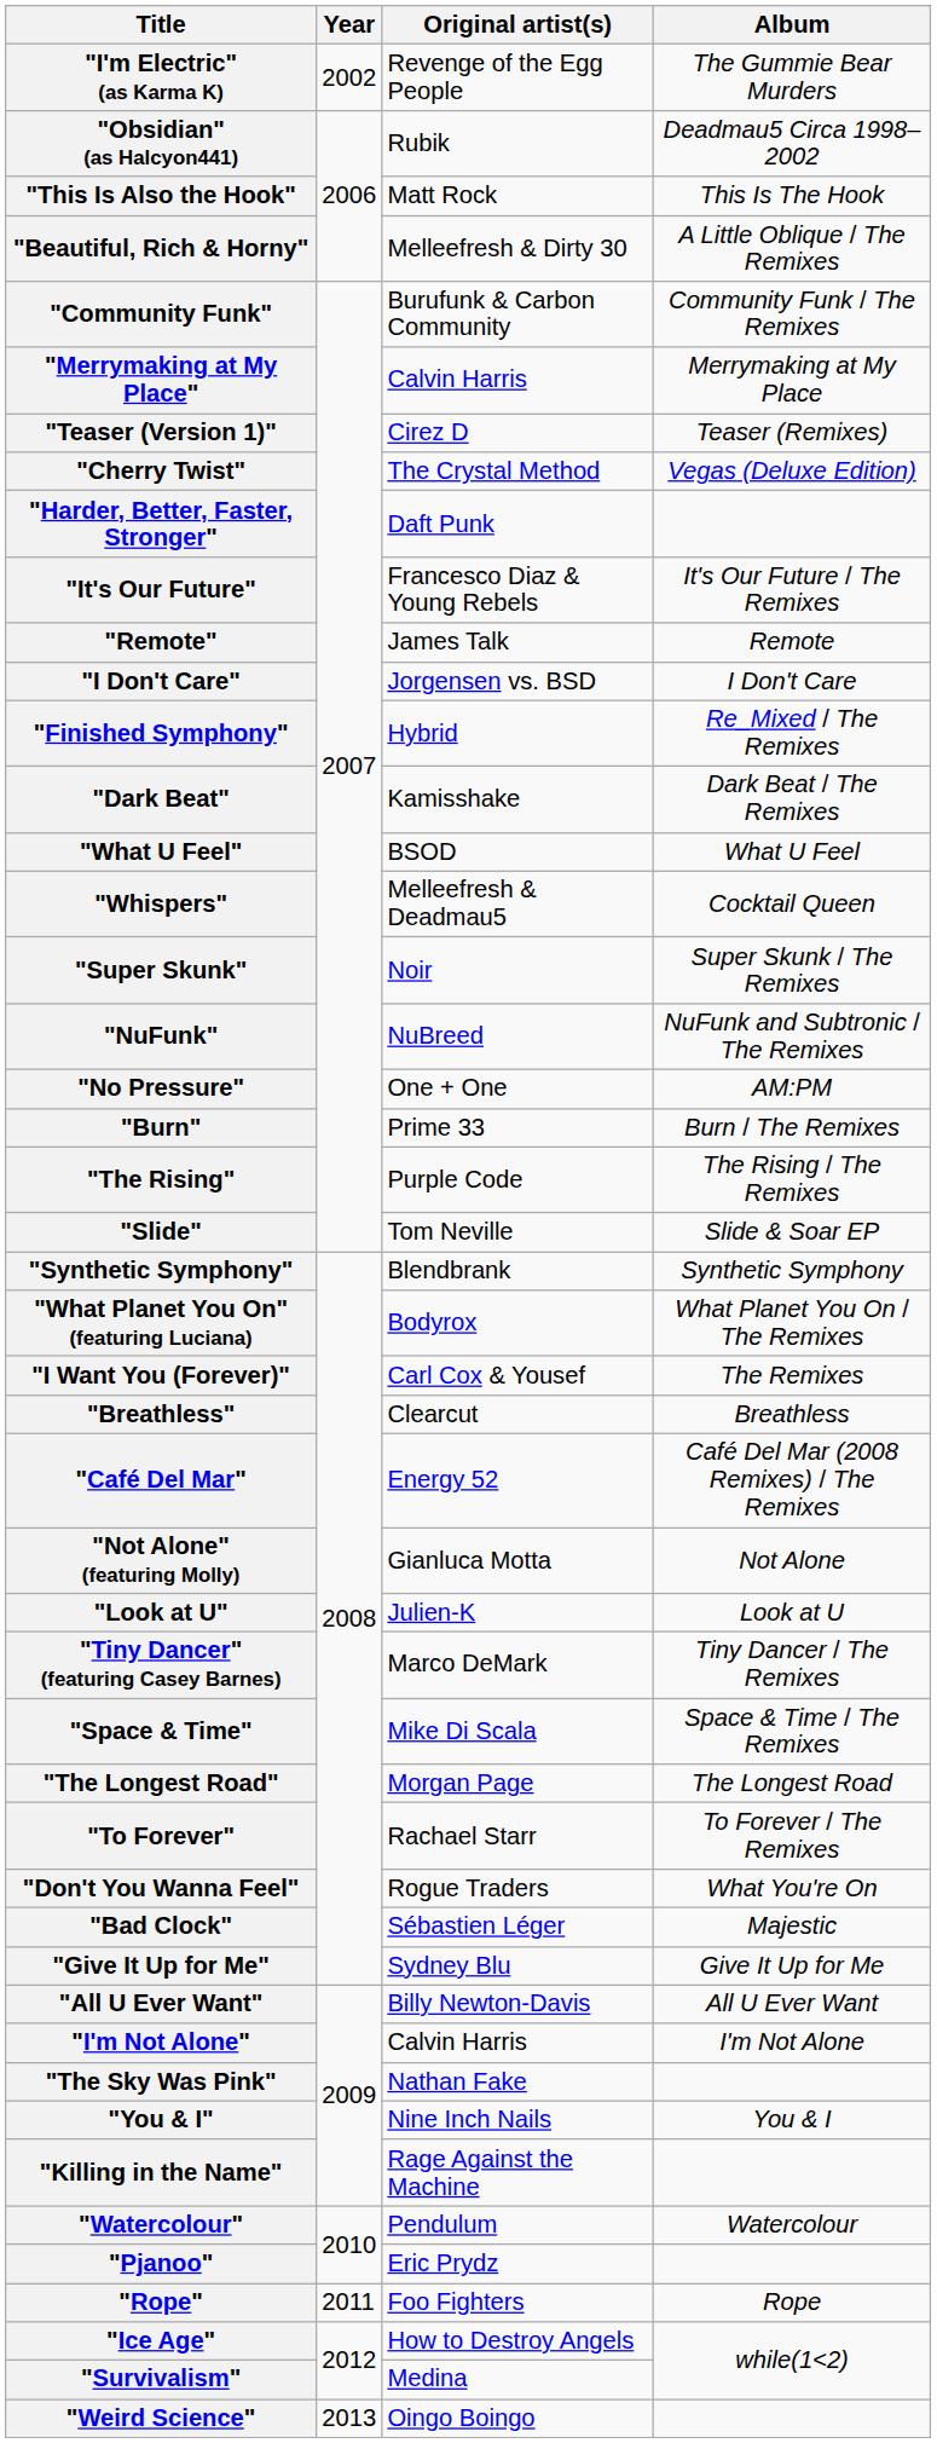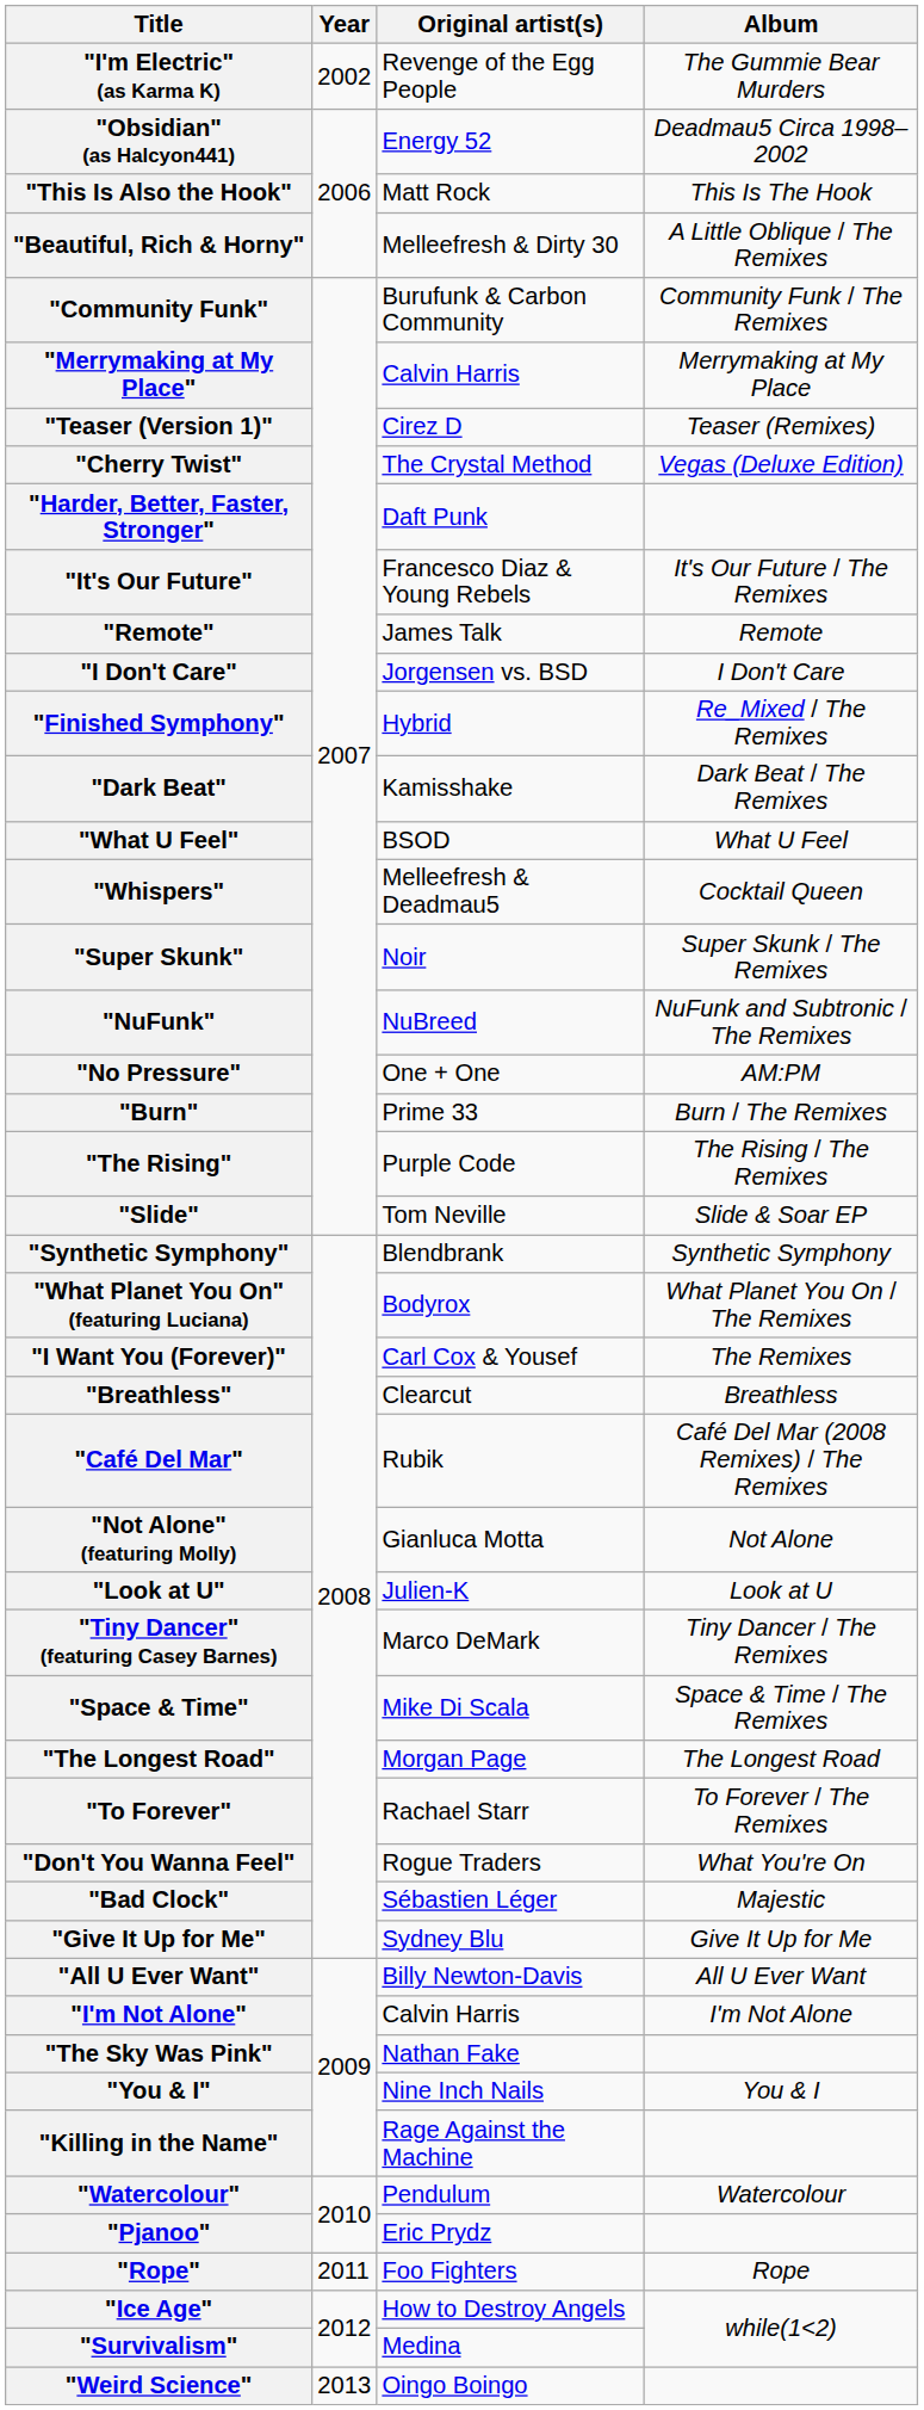 <table class="wikitable plainrowheaders">
 <tr>
 <th style="width:20em;">Title</th>
 <th>Year</th>
 <th style="width:18em;">Original artist(s)</th>
 <th style="width:18em;">Album</th>
 </tr>
 <tr>
 <th scope="row">"I'm Electric"<br><small>(as Karma K)</small></th>
 <td>2002</td>
 <td>Revenge of the Egg People</td>
 <td style="text-align:center;"><em>The Gummie Bear Murders</em></td>
 </tr>
 <tr>
 <th scope="row">"Obsidian"<br><small>(as Halcyon441)</small></th>
 <td rowspan="3">2006</td>
-<td>Rubik</td>
+<td><a href='#'>Energy 52</a></td>
 <td style="text-align:center;"><em>Deadmau5 Circa 1998–2002</em></td>
 </tr>
 <tr>
 <th scope="row">"This Is Also the Hook"</th>
 <td>Matt Rock</td>
 <td style="text-align:center;"><em>This Is The Hook</em></td>
 </tr>
 <tr>
 <th scope="row">"Beautiful, Rich & Horny"</th>
 <td>Melleefresh & Dirty 30</td>
 <td style="text-align:center;"><em>A Little Oblique</em> / <em>The Remixes</em></td>
 </tr>
 <tr>
 <th scope="row">"Community Funk"</th>
 <td rowspan=18>2007</td>
 <td>Burufunk & Carbon Community</td>
 <td style="text-align:center;"><em>Community Funk</em> / <em>The Remixes</em></td>
 </tr>
 <tr>
 <th scope="row">"<a href='#'>Merrymaking at My Place</a>"</th>
 <td><a href='#'>Calvin Harris</a></td>
 <td style="text-align:center;"><em>Merrymaking at My Place</em></td>
 </tr>
 <tr>
 <th scope="row">"Teaser (Version 1)"</th>
 <td><a href='#'>Cirez D</a></td>
 <td style="text-align:center;"><em>Teaser (Remixes)</em></td>
 </tr>
 <tr>
 <th scope="row">"Cherry Twist"</th>
 <td><a href='#'>The Crystal Method</a></td>
 <td style="text-align:center;"><em><a href='#'>Vegas (Deluxe Edition)</a></em></td>
 </tr>
 <tr>
 <th scope="row">"<a href='#'>Harder, Better, Faster, Stronger</a>"</th>
 <td><a href='#'>Daft Punk</a></td>
 <td></td>
 </tr>
 <tr>
 <th scope="row">"It's Our Future"</th>
 <td>Francesco Diaz & Young Rebels</td>
 <td style="text-align:center;"><em>It's Our Future</em> / <em>The Remixes</em></td>
 </tr>
 <tr>
 <th scope="row">"Remote"</th>
 <td>James Talk</td>
 <td style="text-align:center;"><em>Remote</em></td>
 </tr>
 <tr>
 <th scope="row">"I Don't Care"</th>
 <td><a href='#'>Jorgensen</a> vs. BSD</td>
 <td style="text-align:center;"><em>I Don't Care</em></td>
 </tr>
 <tr>
 <th scope="row">"<a href='#'>Finished Symphony</a>"</th>
 <td><a href='#'>Hybrid</a></td>
 <td style="text-align:center;"><em><a href='#'>Re_Mixed</a></em> / <em>The Remixes</em></td>
 </tr>
 <tr>
 <th scope="row">"Dark Beat"</th>
 <td>Kamisshake</td>
 <td style="text-align:center;"><em>Dark Beat</em> / <em>The Remixes</em></td>
 </tr>
 <tr>
 <th scope="row">"What U Feel"</th>
 <td>BSOD</td>
 <td style="text-align:center;"><em>What U Feel</em></td>
 </tr>
 <tr>
 <th scope="row">"Whispers"</th>
 <td>Melleefresh & Deadmau5</td>
 <td style="text-align:center;"><em>Cocktail Queen</em></td>
 </tr>
 <tr>
 <th scope="row">"Super Skunk"</th>
 <td><a href='#'>Noir</a></td>
 <td style="text-align:center;"><em>Super Skunk</em> / <em>The Remixes</em></td>
 </tr>
 <tr>
 <th scope="row">"NuFunk"</th>
 <td><a href='#'>NuBreed</a></td>
 <td style="text-align:center;"><em>NuFunk and Subtronic</em> / <em>The Remixes</em></td>
 </tr>
 <tr>
 <th scope="row">"No Pressure"</th>
 <td>One + One</td>
 <td style="text-align:center;"><em>AM:PM</em></td>
 </tr>
 <tr>
 <th scope="row">"Burn"</th>
 <td>Prime 33</td>
 <td style="text-align:center;"><em>Burn</em> / <em>The Remixes</em></td>
 </tr>
 <tr>
 <th scope="row">"The Rising"</th>
 <td>Purple Code</td>
 <td style="text-align:center;"><em>The Rising</em> / <em>The Remixes</em></td>
 </tr>
 <tr>
 <th scope="row">"Slide"</th>
 <td>Tom Neville</td>
 <td style="text-align:center;"><em>Slide & Soar EP</em></td>
 </tr>
 <tr>
 <th scope="row">"Synthetic Symphony"</th>
 <td rowspan=14>2008</td>
 <td>Blendbrank</td>
 <td style="text-align:center;"><em>Synthetic Symphony</em></td>
 </tr>
 <tr>
 <th scope="row">"What Planet You On"<br><small>(featuring Luciana)</small></th>
 <td><a href='#'>Bodyrox</a></td>
 <td style="text-align:center;"><em>What Planet You On</em> / <em>The Remixes</em></td>
 </tr>
 <tr>
 <th scope="row">"I Want You (Forever)"</th>
 <td><a href='#'>Carl Cox</a> & Yousef</td>
 <td style="text-align:center;"><em>The Remixes</em></td>
 </tr>
 <tr>
 <th scope="row">"Breathless"</th>
 <td>Clearcut</td>
 <td style="text-align:center;"><em>Breathless</em></td>
 </tr>
 <tr>
 <th scope="row">"<a href='#'>Café Del Mar</a>"</th>
-<td><a href='#'>Energy 52</a></td>
+<td>Rubik</td>
 <td style="text-align:center;"><em>Café Del Mar (2008 Remixes)</em> / <em>The Remixes</em></td>
 </tr>
 <tr>
 <th scope="row">"Not Alone"<br><small>(featuring Molly)</small></th>
 <td>Gianluca Motta</td>
 <td style="text-align:center;"><em>Not Alone</em></td>
 </tr>
 <tr>
 <th scope="row">"Look at U"</th>
 <td><a href='#'>Julien-K</a></td>
 <td style="text-align:center;"><em>Look at U</em></td>
 </tr>
 <tr>
 <th scope="row">"<a href='#'>Tiny Dancer</a>"<br><small>(featuring Casey Barnes)</small></th>
 <td>Marco DeMark</td>
 <td style="text-align:center;"><em>Tiny Dancer</em> / <em>The Remixes</em></td>
 </tr>
 <tr>
 <th scope="row">"Space & Time"</th>
 <td><a href='#'>Mike Di Scala</a></td>
 <td style="text-align:center;"><em>Space & Time</em> / <em>The Remixes</em></td>
 </tr>
 <tr>
 <th scope="row">"The Longest Road"</th>
 <td><a href='#'>Morgan Page</a></td>
 <td style="text-align:center;"><em>The Longest Road</em></td>
 </tr>
 <tr>
 <th scope="row">"To Forever"</th>
 <td>Rachael Starr</td>
 <td style="text-align:center;"><em>To Forever</em> / <em>The Remixes</em></td>
 </tr>
 <tr>
 <th scope="row">"Don't You Wanna Feel"</th>
 <td>Rogue Traders</td>
 <td style="text-align:center;"><em>What You're On</em></td>
 </tr>
 <tr>
 <th scope="row">"Bad Clock"</th>
 <td><a href='#'>Sébastien Léger</a></td>
 <td style="text-align:center;"><em>Majestic</em></td>
 </tr>
 <tr>
 <th scope="row">"Give It Up for Me"</th>
 <td><a href='#'>Sydney Blu</a></td>
 <td style="text-align:center;"><em>Give It Up for Me</em></td>
 </tr>
 <tr>
 <th scope="row">"All U Ever Want"</th>
 <td rowspan=5>2009</td>
 <td><a href='#'>Billy Newton-Davis</a></td>
 <td style="text-align:center;"><em>All U Ever Want</em></td>
 </tr>
 <tr>
 <th scope="row">"<a href='#'>I'm Not Alone</a>"</th>
 <td>Calvin Harris</td>
 <td style="text-align:center;"><em>I'm Not Alone</em></td>
 </tr>
 <tr>
 <th scope="row">"The Sky Was Pink"</th>
 <td><a href='#'>Nathan Fake</a></td>
 <td></td>
 </tr>
 <tr>
 <th scope="row">"You & I"</th>
 <td><a href='#'>Nine Inch Nails</a></td>
 <td style="text-align:center;"><em>You & I</em></td>
 </tr>
 <tr>
 <th scope="row">"Killing in the Name"</th>
 <td><a href='#'>Rage Against the Machine</a></td>
 <td></td>
 </tr>
 <tr>
 <th scope="row">"<a href='#'>Watercolour</a>"</th>
 <td rowspan=2>2010</td>
 <td><a href='#'>Pendulum</a></td>
 <td style="text-align:center;"><em>Watercolour</em></td>
 </tr>
 <tr>
 <th scope="row">"<a href='#'>Pjanoo</a>"</th>
 <td><a href='#'>Eric Prydz</a></td>
 <td></td>
 </tr>
 <tr>
 <th scope="row">"<a href='#'>Rope</a>"</th>
 <td rowspan=1>2011</td>
 <td><a href='#'>Foo Fighters</a></td>
 <td style="text-align:center;"><em>Rope</em></td>
 </tr>
 <tr>
 <th scope="row">"<a href='#'>Ice Age</a>"</th>
 <td rowspan=2>2012</td>
 <td><a href='#'>How to Destroy Angels</a></td>
 <td rowspan=2 style="text-align:center;"><em>while(1<2)</em></td>
 </tr>
 <tr>
 <th scope="row">"<a href='#'>Survivalism</a>"</th>
 <td><a href='#'>Medina</a></td>
 </tr>
 <tr>
 <th scope="row">"<a href='#'>Weird Science</a>"</th>
 <td>2013</td>
 <td><a href='#'>Oingo Boingo</a></td>
 <td></td>
 </tr>
 </table>
